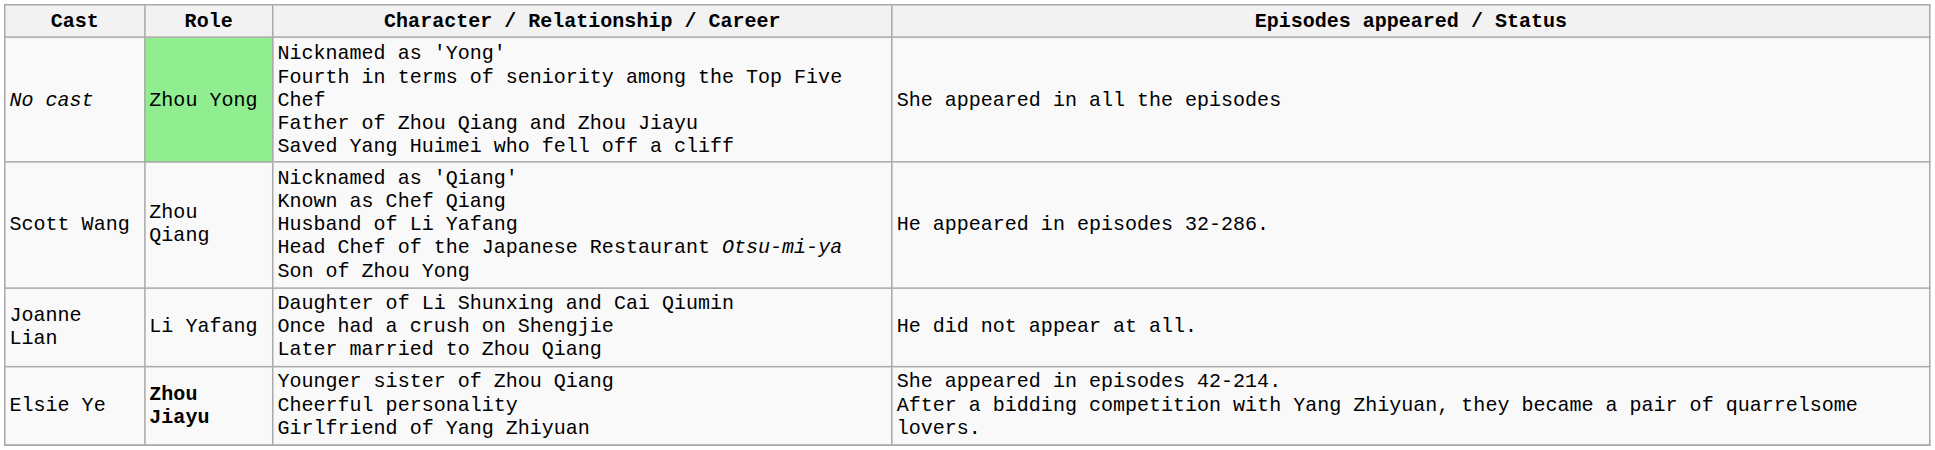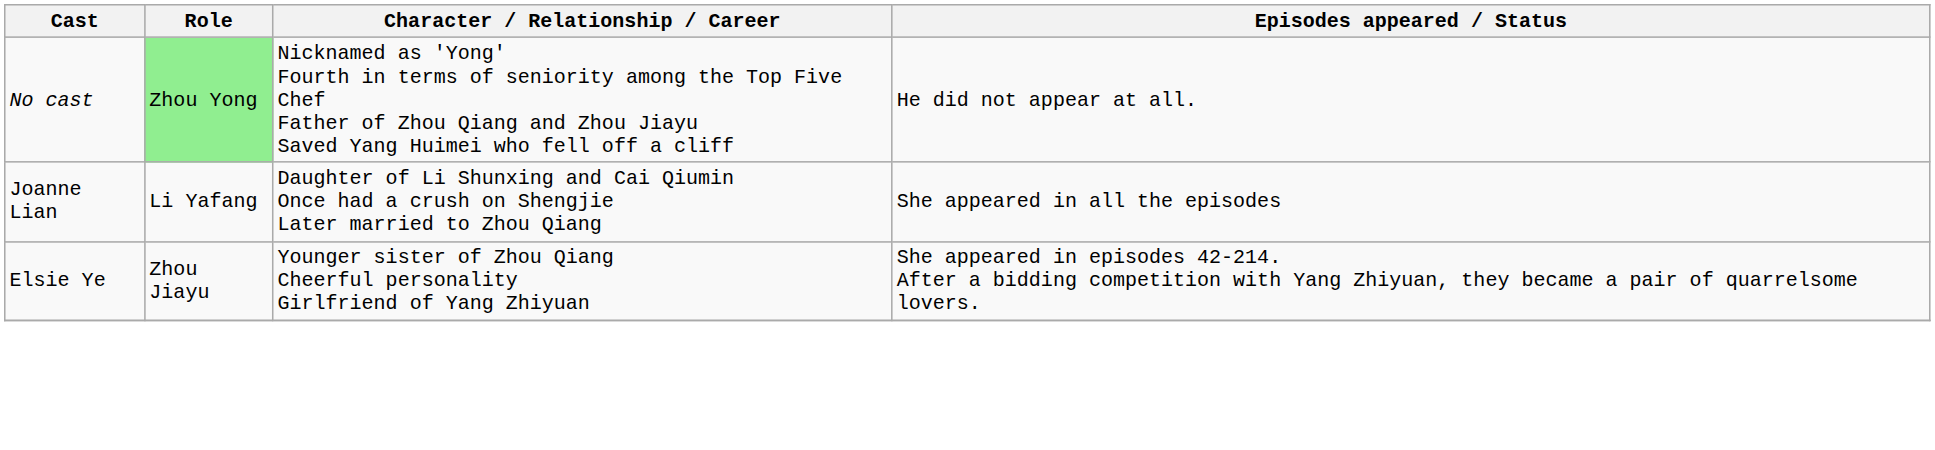 <table class="wikitable">
 <tr>
 <th>Cast</th>
 <th>Role</th>
 <th>Character / Relationship / Career</th>
 <th>Episodes appeared / Status</th>
 </tr>
 <tr>
 <td><em>No cast</em></td>
 <td style="background: lightgreen;">Zhou Yong</td>
 <td>Nicknamed as 'Yong'<br>Fourth in terms of seniority among the Top Five Chef<br>Father of Zhou Qiang and Zhou Jiayu<br>Saved Yang Huimei who fell off a cliff</td>
-<td>She appeared in all the episodes</td>
-</tr>
-<tr>
-<td>Scott Wang</td>
-<td>Zhou Qiang</td>
-<td>Nicknamed as 'Qiang'<br>Known as Chef Qiang<br>Husband of Li Yafang<br>Head Chef of the Japanese Restaurant <em>Otsu-mi-ya</em><br>Son of Zhou Yong</td>
-<td>He appeared in episodes 32-286.</td>
+<td>He did not appear at all.</td>
 </tr>
 <tr>
 <td>Joanne Lian</td>
 <td>Li Yafang</td>
 <td>Daughter of Li Shunxing and Cai Qiumin<br>Once had a crush on Shengjie<br>Later married to Zhou Qiang</td>
-<td>He did not appear at all.</td>
+<td>She appeared in all the episodes</td>
 </tr>
 <tr>
 <td>Elsie Ye</td>
-<td><strong>Zhou Jiayu</strong></td>
+<td>Zhou Jiayu</td>
 <td>Younger sister of Zhou Qiang<br>Cheerful personality<br>Girlfriend of Yang Zhiyuan</td>
 <td>She appeared in episodes 42-214.<br>After a bidding competition with Yang Zhiyuan, they became a pair of quarrelsome lovers.</td>
 </tr>
 <tr>
 </tr>
 </table>
